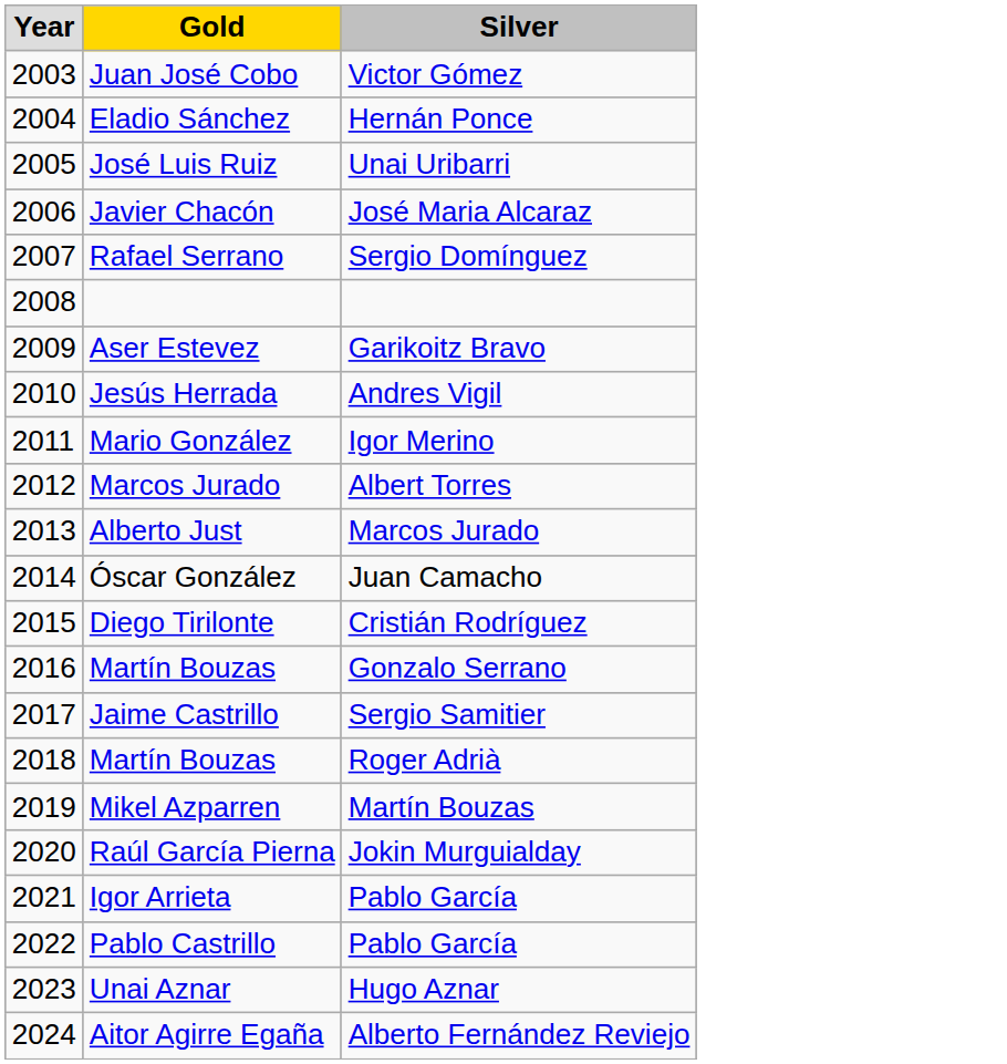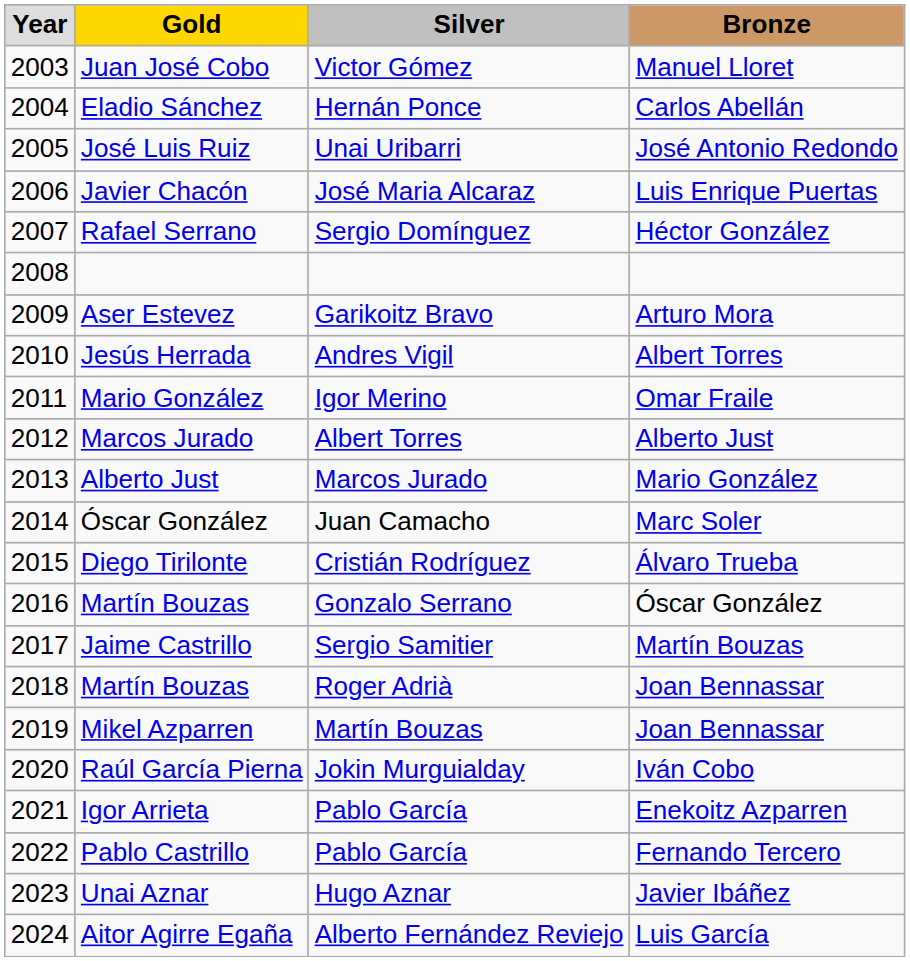 <table class="wikitable" style="text-align:left;">
 <tr>
 <td style="background:#DDDDDD; font-weight:bold; text-align:center;">Year</td>
 <td style="background:gold; font-weight:bold; text-align:center;">Gold</td>
 <td style="background:silver; font-weight:bold; text-align:center;">Silver</td>
+<td style="background:#cc9966; font-weight:bold; text-align:center;">Bronze</td>
 </tr>
 <tr>
 <td>2003</td>
 <td><a href='#'>Juan José Cobo</a></td>
 <td><a href='#'>Victor Gómez</a></td>
+<td><a href='#'>Manuel Lloret</a></td>
 </tr>
 <tr>
 <td>2004</td>
 <td><a href='#'>Eladio Sánchez</a></td>
 <td><a href='#'>Hernán Ponce</a></td>
+<td><a href='#'>Carlos Abellán</a></td>
 </tr>
 <tr>
 <td>2005</td>
 <td><a href='#'>José Luis Ruiz</a></td>
 <td><a href='#'>Unai Uribarri</a></td>
+<td><a href='#'>José Antonio Redondo</a></td>
 </tr>
 <tr>
 <td>2006</td>
 <td><a href='#'>Javier Chacón</a></td>
 <td><a href='#'>José Maria Alcaraz</a></td>
+<td><a href='#'>Luis Enrique Puertas</a></td>
 </tr>
 <tr>
 <td>2007</td>
 <td><a href='#'>Rafael Serrano</a></td>
 <td><a href='#'>Sergio Domínguez</a></td>
+<td><a href='#'>Héctor González</a></td>
 </tr>
 <tr>
 <td>2008</td>
+<td></td>
 <td></td>
 <td></td>
 </tr>
 <tr>
 <td>2009</td>
 <td><a href='#'>Aser Estevez</a></td>
 <td><a href='#'>Garikoitz Bravo</a></td>
+<td><a href='#'>Arturo Mora</a></td>
 </tr>
 <tr>
 <td>2010</td>
 <td><a href='#'>Jesús Herrada</a></td>
 <td><a href='#'>Andres Vigil</a></td>
+<td><a href='#'>Albert Torres</a></td>
 </tr>
 <tr>
 <td>2011</td>
 <td><a href='#'>Mario González</a></td>
 <td><a href='#'>Igor Merino</a></td>
+<td><a href='#'>Omar Fraile</a></td>
 </tr>
 <tr>
 <td>2012</td>
 <td><a href='#'>Marcos Jurado</a></td>
 <td><a href='#'>Albert Torres</a></td>
+<td><a href='#'>Alberto Just</a></td>
 </tr>
 <tr>
 <td>2013</td>
 <td><a href='#'>Alberto Just</a></td>
 <td><a href='#'>Marcos Jurado</a></td>
+<td><a href='#'>Mario González</a></td>
 </tr>
 <tr>
 <td>2014</td>
 <td>Óscar González</td>
 <td>Juan Camacho</td>
+<td><a href='#'>Marc Soler</a></td>
 </tr>
 <tr>
 <td>2015</td>
 <td><a href='#'>Diego Tirilonte</a></td>
 <td><a href='#'>Cristián Rodríguez</a></td>
+<td><a href='#'>Álvaro Trueba</a></td>
 </tr>
 <tr>
 <td>2016</td>
 <td><a href='#'>Martín Bouzas</a></td>
 <td><a href='#'>Gonzalo Serrano</a></td>
+<td>Óscar González</td>
 </tr>
 <tr>
 <td>2017</td>
 <td><a href='#'>Jaime Castrillo</a></td>
 <td><a href='#'>Sergio Samitier</a></td>
+<td><a href='#'>Martín Bouzas</a></td>
 </tr>
 <tr>
 <td>2018</td>
 <td><a href='#'>Martín Bouzas</a></td>
 <td><a href='#'>Roger Adrià</a></td>
+<td><a href='#'>Joan Bennassar</a></td>
 </tr>
 <tr>
 <td>2019</td>
 <td><a href='#'>Mikel Azparren</a></td>
 <td><a href='#'>Martín Bouzas</a></td>
+<td><a href='#'>Joan Bennassar</a></td>
 </tr>
 <tr>
 <td>2020</td>
 <td><a href='#'>Raúl García Pierna</a></td>
 <td><a href='#'>Jokin Murguialday</a></td>
+<td><a href='#'>Iván Cobo</a></td>
 </tr>
 <tr>
 <td>2021</td>
 <td><a href='#'>Igor Arrieta</a></td>
 <td><a href='#'>Pablo García</a></td>
+<td><a href='#'>Enekoitz Azparren</a></td>
 </tr>
 <tr>
 <td>2022</td>
 <td><a href='#'>Pablo Castrillo</a></td>
 <td><a href='#'>Pablo García</a></td>
+<td><a href='#'>Fernando Tercero</a></td>
 </tr>
 <tr>
 <td>2023</td>
 <td><a href='#'>Unai Aznar</a></td>
 <td><a href='#'>Hugo Aznar</a></td>
+<td><a href='#'>Javier Ibáñez</a></td>
 </tr>
 <tr>
 <td>2024</td>
 <td><a href='#'>Aitor Agirre Egaña</a></td>
 <td><a href='#'>Alberto Fernández Reviejo</a></td>
+<td><a href='#'>Luis García</a></td>
 </tr>
 </table>
